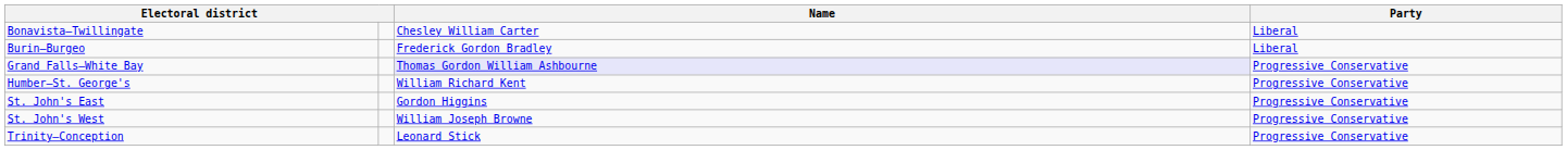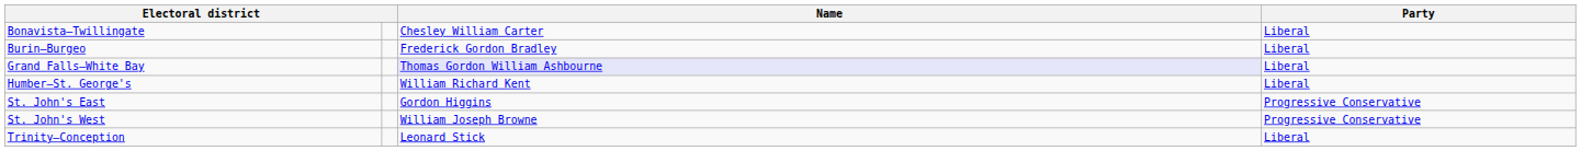 <table class="wikitable" width=95%>
 <tr>
 <th colspan=2 width=25%>Electoral district</th>
 <th>Name</th>
 <th width=20%>Party</th>
 </tr>
 <tr>
 <td width=24%><a href='#'>Bonavista—Twillingate</a></td>
 <td></td>
 <td><a href='#'>Chesley William Carter</a></td>
 <td><a href='#'>Liberal</a></td>
 </tr>
 <tr>
 <td><a href='#'>Burin—Burgeo</a></td>
 <td></td>
 <td><a href='#'>Frederick Gordon Bradley</a></td>
 <td><a href='#'>Liberal</a></td>
 </tr>
 <tr>
 <td><a href='#'>Grand Falls—White Bay</a></td>
 <td></td>
 <td style="background: lavender;"><a href='#'>Thomas Gordon William Ashbourne</a></td>
-<td><a href='#'>Progressive Conservative</a></td>
+<td><a href='#'>Liberal</a></td>
 </tr>
 <tr>
 <td><a href='#'>Humber—St. George's</a></td>
 <td></td>
 <td><a href='#'>William Richard Kent</a></td>
-<td><a href='#'>Progressive Conservative</a></td>
+<td><a href='#'>Liberal</a></td>
 </tr>
 <tr>
 <td><a href='#'>St. John's East</a></td>
 <td></td>
 <td><a href='#'>Gordon Higgins</a></td>
 <td><a href='#'>Progressive Conservative</a></td>
 </tr>
 <tr>
 <td><a href='#'>St. John's West</a></td>
 <td></td>
 <td><a href='#'>William Joseph Browne</a></td>
 <td><a href='#'>Progressive Conservative</a></td>
 </tr>
 <tr>
 <td><a href='#'>Trinity—Conception</a></td>
 <td></td>
 <td><a href='#'>Leonard Stick</a></td>
-<td><a href='#'>Progressive Conservative</a></td>
+<td><a href='#'>Liberal</a></td>
 </tr>
 </table>
